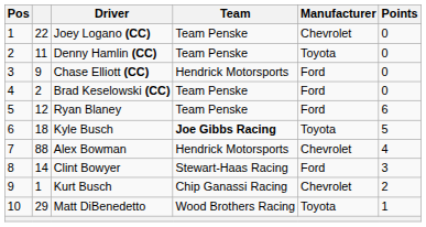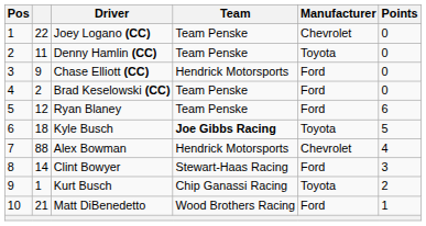 <table class="wikitable" style="font-size:98%">
 <tr>
 <th>Pos</th>
 <th></th>
 <th>Driver</th>
 <th>Team</th>
 <th>Manufacturer</th>
 <th>Points</th>
 </tr>
 <tr>
 <td>1</td>
 <td>22</td>
 <td>Joey Logano <strong>(CC)</strong></td>
 <td>Team Penske</td>
 <td>Chevrolet</td>
 <td>0</td>
 </tr>
 <tr>
 <td>2</td>
 <td>11</td>
 <td>Denny Hamlin <strong>(CC)</strong></td>
 <td>Team Penske</td>
 <td>Toyota</td>
 <td>0</td>
 </tr>
 <tr>
 <td>3</td>
 <td>9</td>
 <td>Chase Elliott <strong>(CC)</strong></td>
 <td>Hendrick Motorsports</td>
 <td>Ford</td>
 <td>0</td>
 </tr>
 <tr>
 <td>4</td>
 <td>2</td>
 <td>Brad Keselowski <strong>(CC)</strong></td>
 <td>Team Penske</td>
 <td>Ford</td>
 <td>0</td>
 </tr>
 <tr>
 <td>5</td>
 <td>12</td>
 <td>Ryan Blaney</td>
 <td>Team Penske</td>
 <td>Ford</td>
 <td>6</td>
 </tr>
 <tr>
 <td>6</td>
 <td>18</td>
 <td>Kyle Busch</td>
 <td><strong>Joe Gibbs Racing</strong></td>
 <td>Toyota</td>
 <td>5</td>
 </tr>
 <tr>
 <td>7</td>
 <td>88</td>
 <td>Alex Bowman</td>
 <td>Hendrick Motorsports</td>
 <td>Chevrolet</td>
 <td>4</td>
 </tr>
 <tr>
 <td>8</td>
 <td>14</td>
 <td>Clint Bowyer</td>
 <td>Stewart-Haas Racing</td>
 <td>Ford</td>
 <td>3</td>
 </tr>
 <tr>
 <td>9</td>
 <td>1</td>
 <td>Kurt Busch</td>
 <td>Chip Ganassi Racing</td>
-<td>Chevrolet</td>
+<td>Toyota</td>
 <td>2</td>
 </tr>
 <tr>
 <td>10</td>
-<td>29</td>
+<td>21</td>
 <td>Matt DiBenedetto</td>
 <td>Wood Brothers Racing</td>
-<td>Toyota</td>
+<td>Ford</td>
 <td>1</td>
 </tr>
 <tr>
 <th colspan="6"></th>
 </tr>
 </table>
